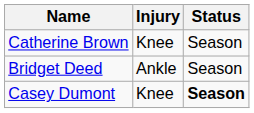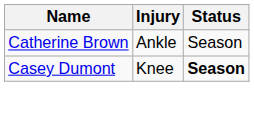 <table class="wikitable">
 <tr>
 <th>Name</th>
 <th>Injury</th>
 <th>Status</th>
 </tr>
 <tr>
 <td><a href='#'>Catherine Brown</a></td>
-<td>Knee</td>
-<td>Season</td>
-</tr>
-<tr>
-<td><a href='#'>Bridget Deed</a></td>
 <td>Ankle</td>
 <td>Season</td>
 </tr>
 <tr>
 <td><a href='#'>Casey Dumont</a></td>
 <td>Knee</td>
 <td><strong>Season</strong></td>
 </tr>
 </table>
